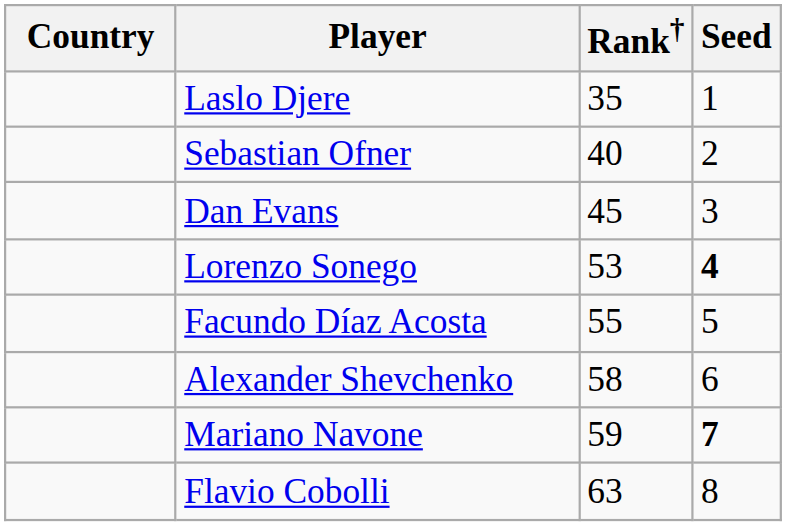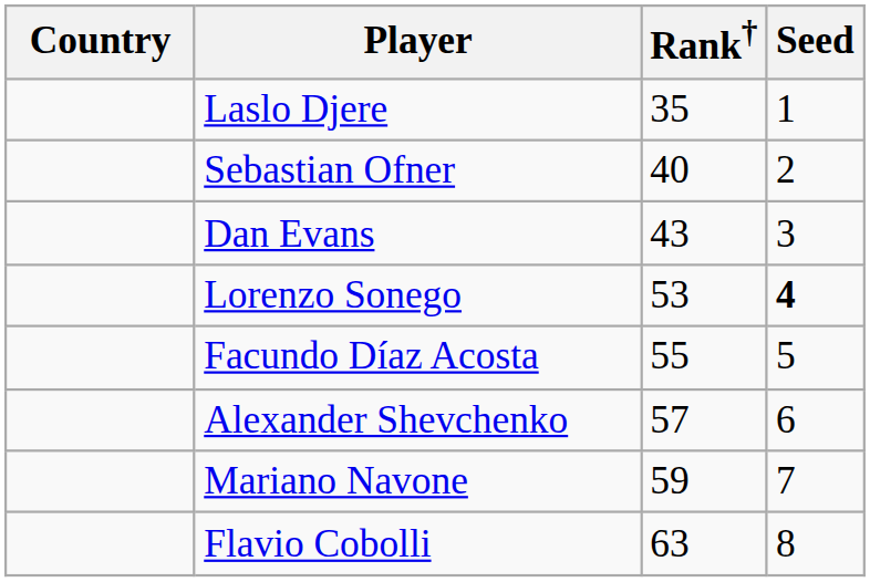 <table class="sortable wikitable nowrap">
 <tr>
 <th width="70">Country</th>
 <th width="175">Player</th>
 <th>Rank<sup>†</sup></th>
 <th>Seed</th>
 </tr>
 <tr>
 <td></td>
 <td><a href='#'>Laslo Djere</a></td>
 <td>35</td>
 <td>1</td>
 </tr>
 <tr>
 <td></td>
 <td><a href='#'>Sebastian Ofner</a></td>
 <td>40</td>
 <td>2</td>
 </tr>
 <tr>
 <td></td>
 <td><a href='#'>Dan Evans</a></td>
-<td>45</td>
+<td>43</td>
 <td>3</td>
 </tr>
 <tr>
 <td></td>
 <td><a href='#'>Lorenzo Sonego</a></td>
 <td>53</td>
 <td><strong>4</strong></td>
 </tr>
 <tr>
 <td></td>
 <td><a href='#'>Facundo Díaz Acosta</a></td>
 <td>55</td>
 <td>5</td>
 </tr>
 <tr>
 <td></td>
 <td><a href='#'>Alexander Shevchenko</a></td>
-<td>58</td>
+<td>57</td>
 <td>6</td>
 </tr>
 <tr>
 <td></td>
 <td><a href='#'>Mariano Navone</a></td>
 <td>59</td>
-<td><strong>7</strong></td>
+<td>7</td>
 </tr>
 <tr>
 <td></td>
 <td><a href='#'>Flavio Cobolli</a></td>
 <td>63</td>
 <td>8</td>
 </tr>
 </table>
